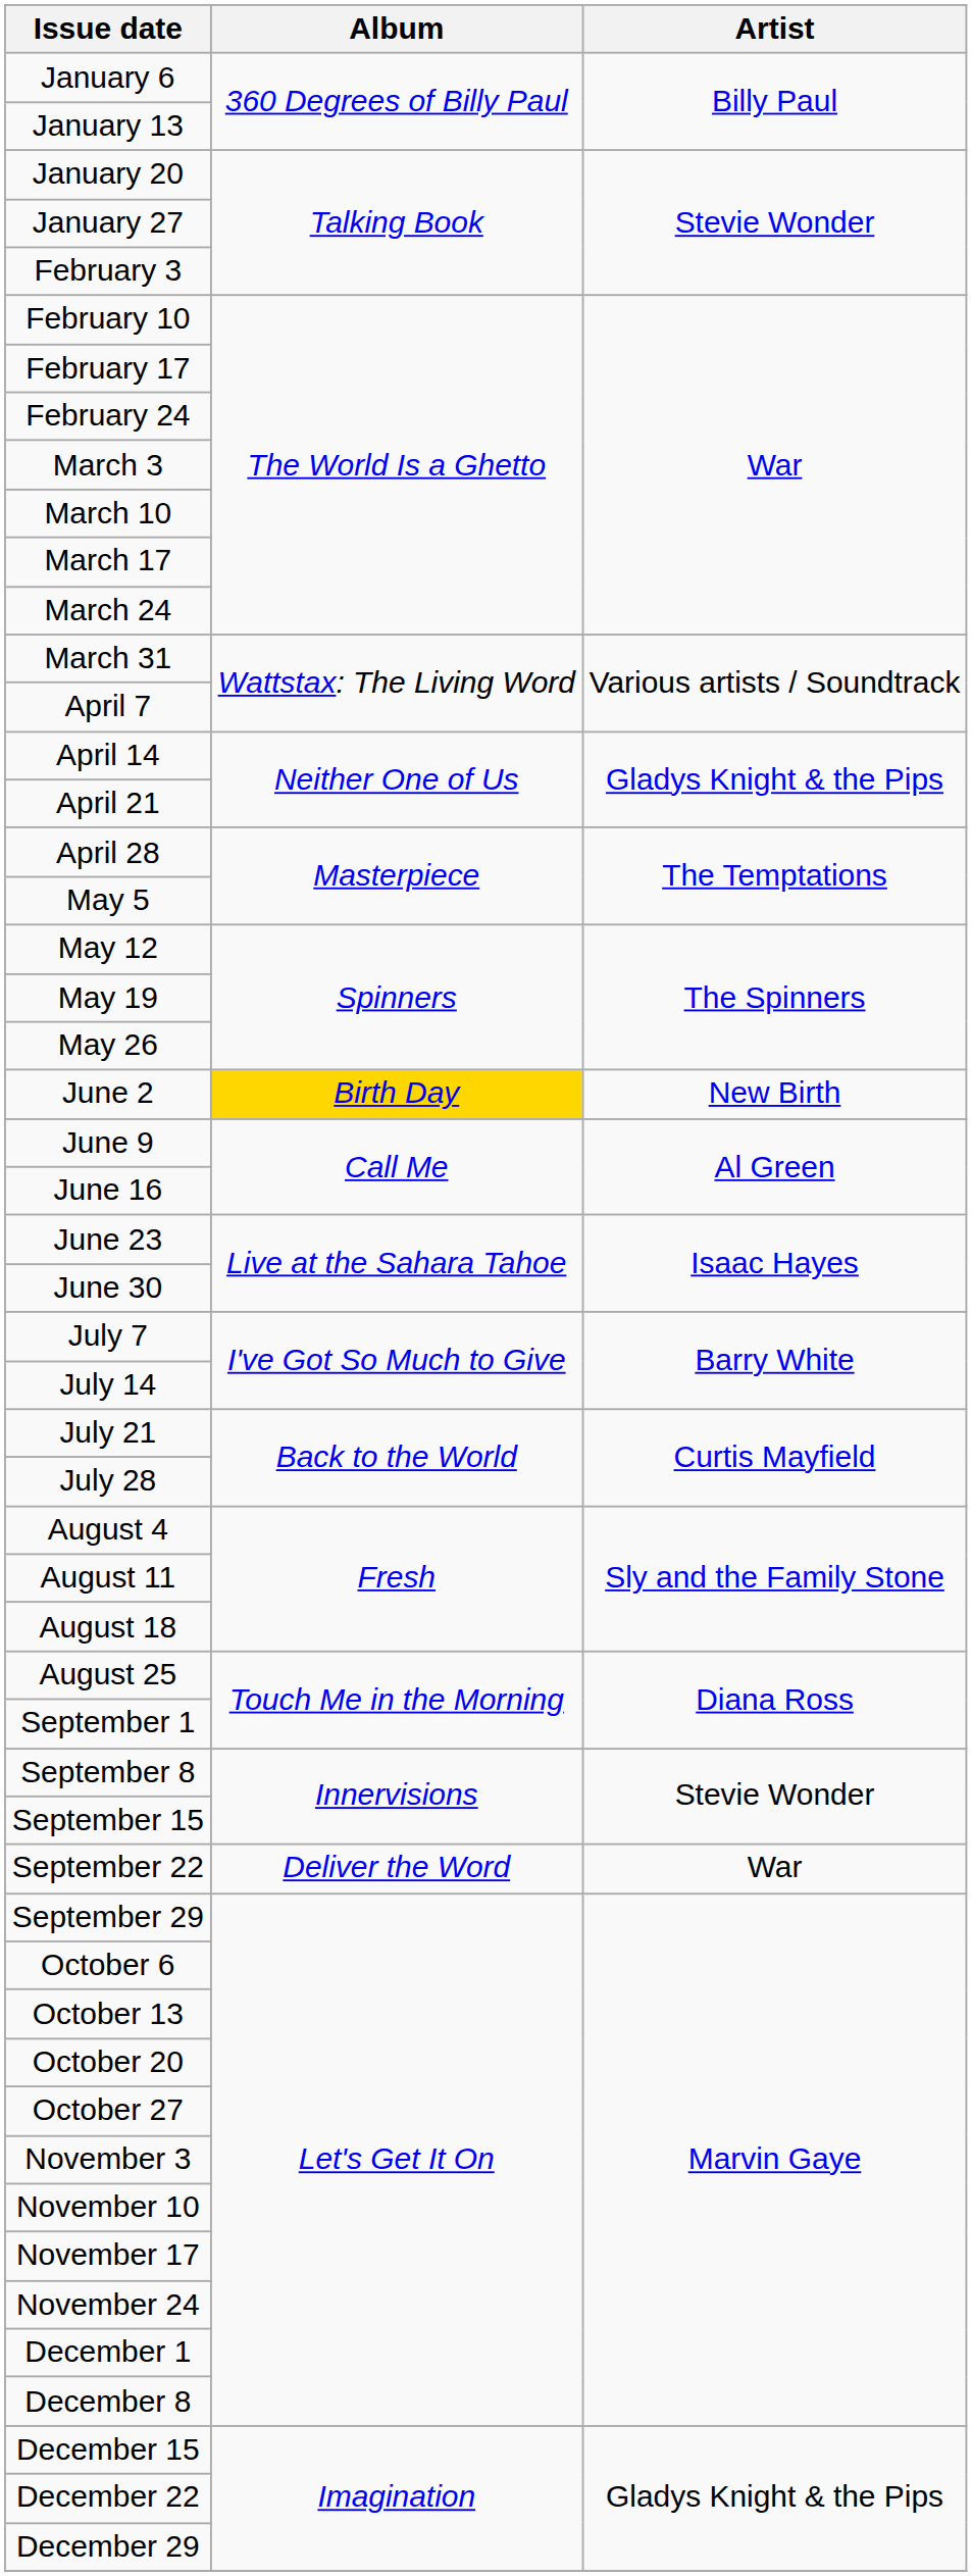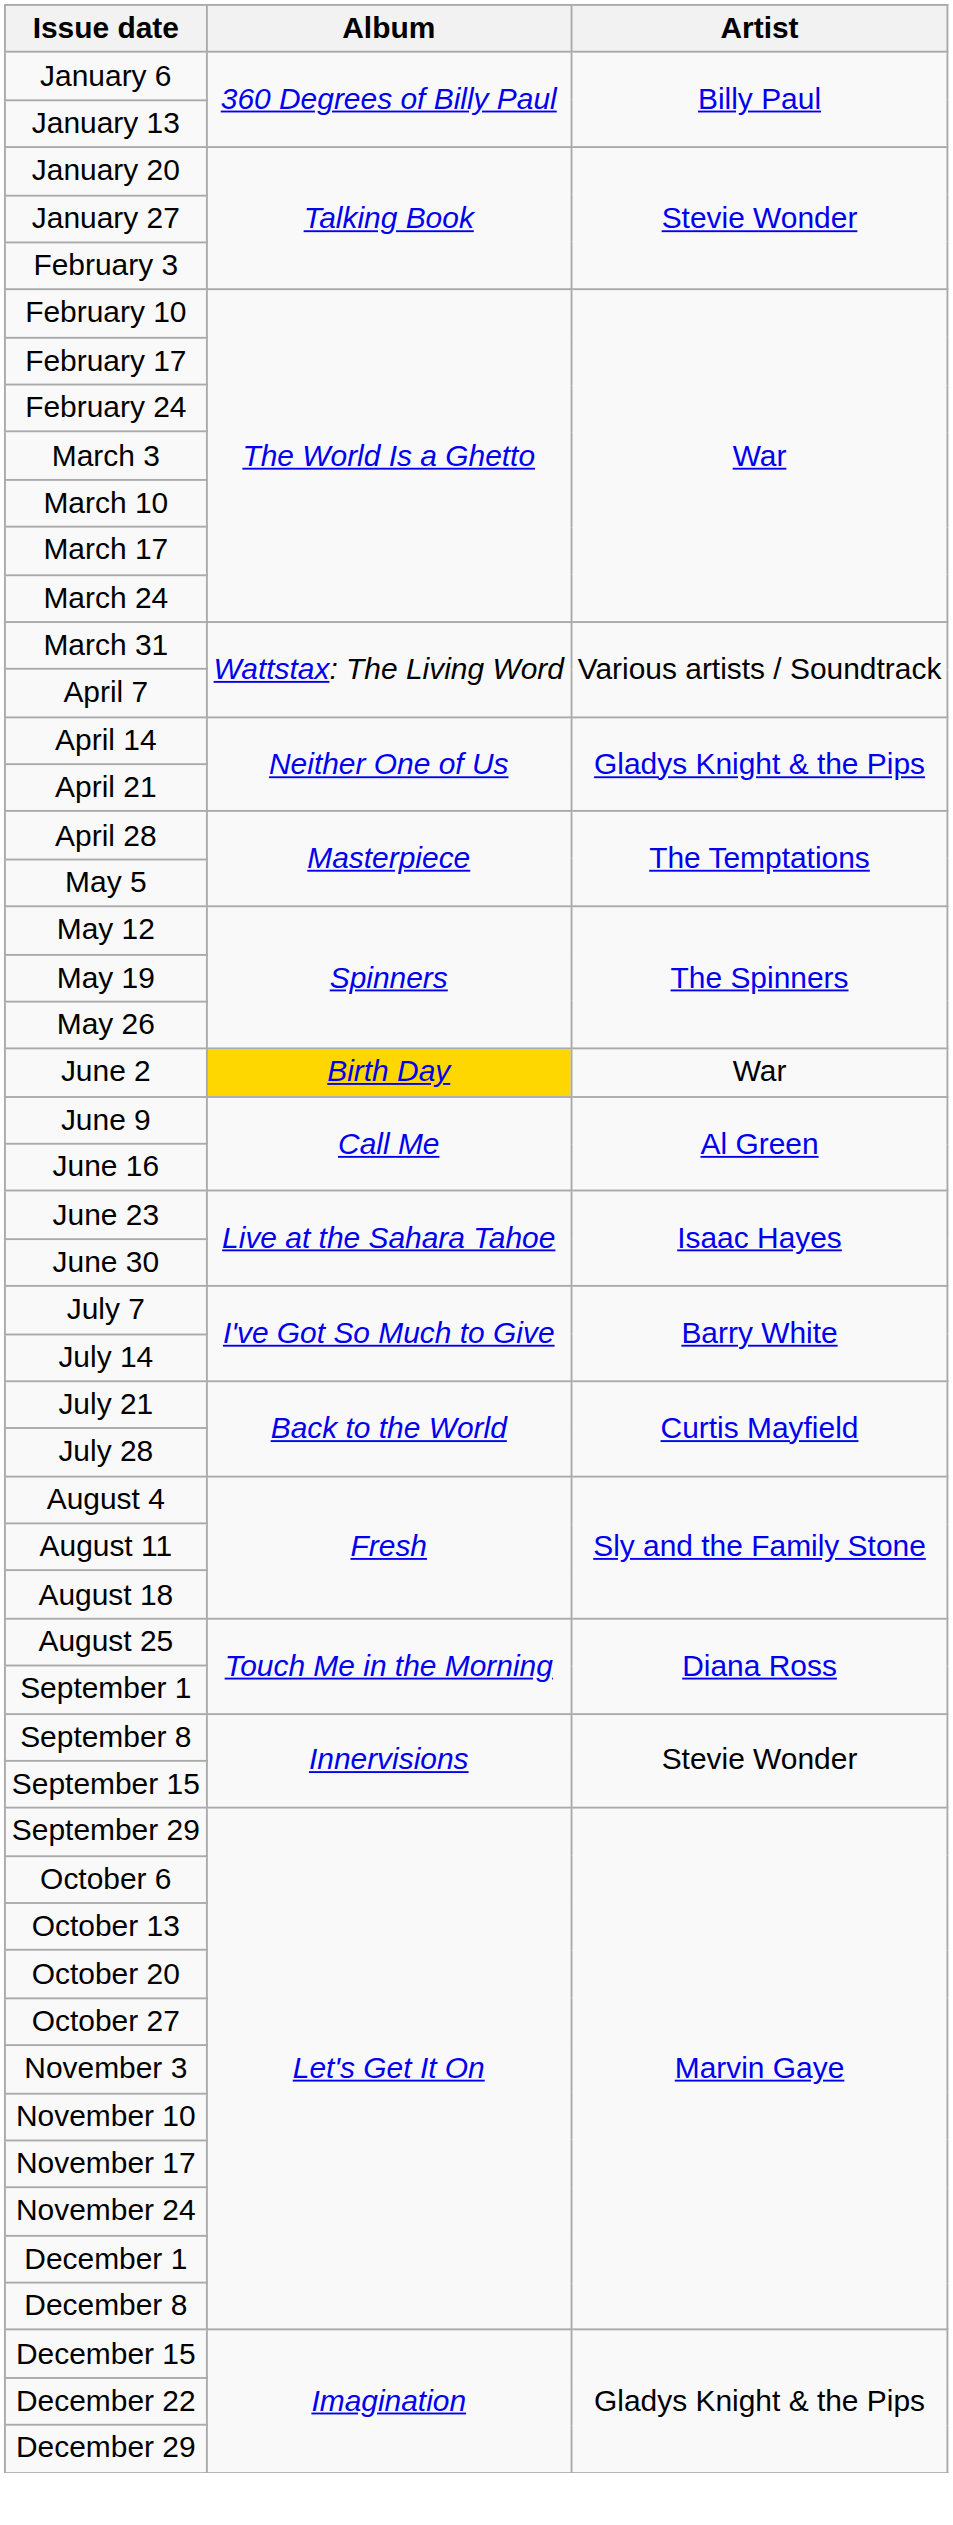 <table class="wikitable" style="text-align: center;">
 <tr>
 <th>Issue date</th>
 <th>Album</th>
 <th>Artist</th>
 </tr>
 <tr>
 <td>January 6</td>
 <td rowspan="2"><em><a href='#'>360 Degrees of Billy Paul</a></em></td>
 <td rowspan="2"><a href='#'>Billy Paul</a></td>
 </tr>
 <tr>
 <td>January 13</td>
 </tr>
 <tr>
 <td>January 20</td>
 <td rowspan="3"><em><a href='#'>Talking Book</a></em></td>
 <td rowspan="3"><a href='#'>Stevie Wonder</a></td>
 </tr>
 <tr>
 <td>January 27</td>
 </tr>
 <tr>
 <td>February 3</td>
 </tr>
 <tr>
 <td>February 10</td>
 <td rowspan="7"><em><a href='#'>The World Is a Ghetto</a></em></td>
 <td rowspan="7"><a href='#'>War</a></td>
 </tr>
 <tr>
 <td>February 17</td>
 </tr>
 <tr>
 <td>February 24</td>
 </tr>
 <tr>
 <td>March 3</td>
 </tr>
 <tr>
 <td>March 10</td>
 </tr>
 <tr>
 <td>March 17</td>
 </tr>
 <tr>
 <td>March 24</td>
 </tr>
 <tr>
 <td>March 31</td>
 <td rowspan="2"><em><a href='#'>Wattstax</a>:  The Living Word</em></td>
 <td rowspan="2">Various artists / Soundtrack</td>
 </tr>
 <tr>
 <td>April 7</td>
 </tr>
 <tr>
 <td>April 14</td>
 <td rowspan="2"><em><a href='#'>Neither One of Us</a></em></td>
 <td rowspan="2"><a href='#'>Gladys Knight & the Pips</a></td>
 </tr>
 <tr>
 <td>April 21</td>
 </tr>
 <tr>
 <td>April 28</td>
 <td rowspan="2"><em><a href='#'>Masterpiece</a></em></td>
 <td rowspan="2"><a href='#'>The Temptations</a></td>
 </tr>
 <tr>
 <td>May 5</td>
 </tr>
 <tr>
 <td>May 12</td>
 <td rowspan="3"><em><a href='#'>Spinners</a></em></td>
 <td rowspan="3"><a href='#'>The Spinners</a></td>
 </tr>
 <tr>
 <td>May 19</td>
 </tr>
 <tr>
 <td>May 26</td>
 </tr>
 <tr>
 <td>June 2</td>
 <td style="background: gold;"><em><a href='#'>Birth Day</a></em></td>
-<td><a href='#'>New Birth</a></td>
+<td>War</td>
 </tr>
 <tr>
 <td>June 9</td>
 <td rowspan="2"><em><a href='#'>Call Me</a></em></td>
 <td rowspan="2"><a href='#'>Al Green</a></td>
 </tr>
 <tr>
 <td>June 16</td>
 </tr>
 <tr>
 <td>June 23</td>
 <td rowspan="2"><em><a href='#'>Live at the Sahara Tahoe</a></em></td>
 <td rowspan="2"><a href='#'>Isaac Hayes</a></td>
 </tr>
 <tr>
 <td>June 30</td>
 </tr>
 <tr>
 <td>July 7</td>
 <td rowspan="2"><em><a href='#'>I've Got So Much to Give</a></em></td>
 <td rowspan="2"><a href='#'>Barry White</a></td>
 </tr>
 <tr>
 <td>July 14</td>
 </tr>
 <tr>
 <td>July 21</td>
 <td rowspan="2"><em><a href='#'>Back to the World</a></em></td>
 <td rowspan="2"><a href='#'>Curtis Mayfield</a></td>
 </tr>
 <tr>
 <td>July 28</td>
 </tr>
 <tr>
 <td>August 4</td>
 <td rowspan="3"><em><a href='#'>Fresh</a></em></td>
 <td rowspan="3"><a href='#'>Sly and the Family Stone</a></td>
 </tr>
 <tr>
 <td>August 11</td>
 </tr>
 <tr>
 <td>August 18</td>
 </tr>
 <tr>
 <td>August 25</td>
 <td rowspan="2"><em><a href='#'>Touch Me in the Morning</a></em></td>
 <td rowspan="2"><a href='#'>Diana Ross</a></td>
 </tr>
 <tr>
 <td>September 1</td>
 </tr>
 <tr>
 <td>September 8</td>
 <td rowspan="2"><em><a href='#'>Innervisions</a></em></td>
 <td rowspan="2">Stevie Wonder</td>
 </tr>
 <tr>
 <td>September 15</td>
 </tr>
 <tr>
-<td>September 22</td>
-<td><em><a href='#'>Deliver the Word</a></em></td>
-<td>War</td>
-</tr>
-<tr>
 <td>September 29</td>
 <td rowspan="11"><em><a href='#'>Let's Get It On</a></em></td>
 <td rowspan="11"><a href='#'>Marvin Gaye</a></td>
 </tr>
 <tr>
 <td>October 6</td>
 </tr>
 <tr>
 <td>October 13</td>
 </tr>
 <tr>
 <td>October 20</td>
 </tr>
 <tr>
 <td>October 27</td>
 </tr>
 <tr>
 <td>November 3</td>
 </tr>
 <tr>
 <td>November 10</td>
 </tr>
 <tr>
 <td>November 17</td>
 </tr>
 <tr>
 <td>November 24</td>
 </tr>
 <tr>
 <td>December 1</td>
 </tr>
 <tr>
 <td>December 8</td>
 </tr>
 <tr>
 <td>December 15</td>
 <td rowspan="3"><em><a href='#'>Imagination</a></em></td>
 <td rowspan="3">Gladys Knight & the Pips</td>
 </tr>
 <tr>
 <td>December 22</td>
 </tr>
 <tr>
 <td>December 29</td>
 </tr>
 <tr>
 </tr>
 </table>
